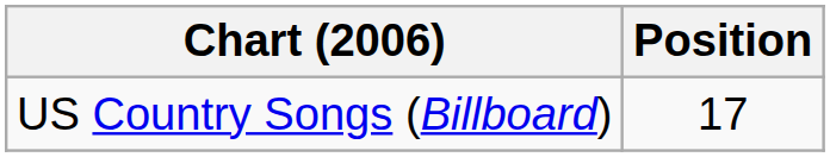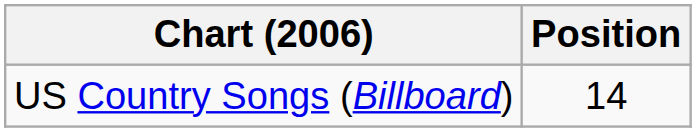 <table class="wikitable sortable">
 <tr>
 <th scope="col">Chart (2006)</th>
 <th scope="col">Position</th>
 </tr>
 <tr>
 <td>US <a href='#'>Country Songs</a> (<em><a href='#'>Billboard</a></em>)</td>
-<td style="text-align:center;">17</td>
+<td style="text-align:center;">14</td>
 </tr>
 </table>
